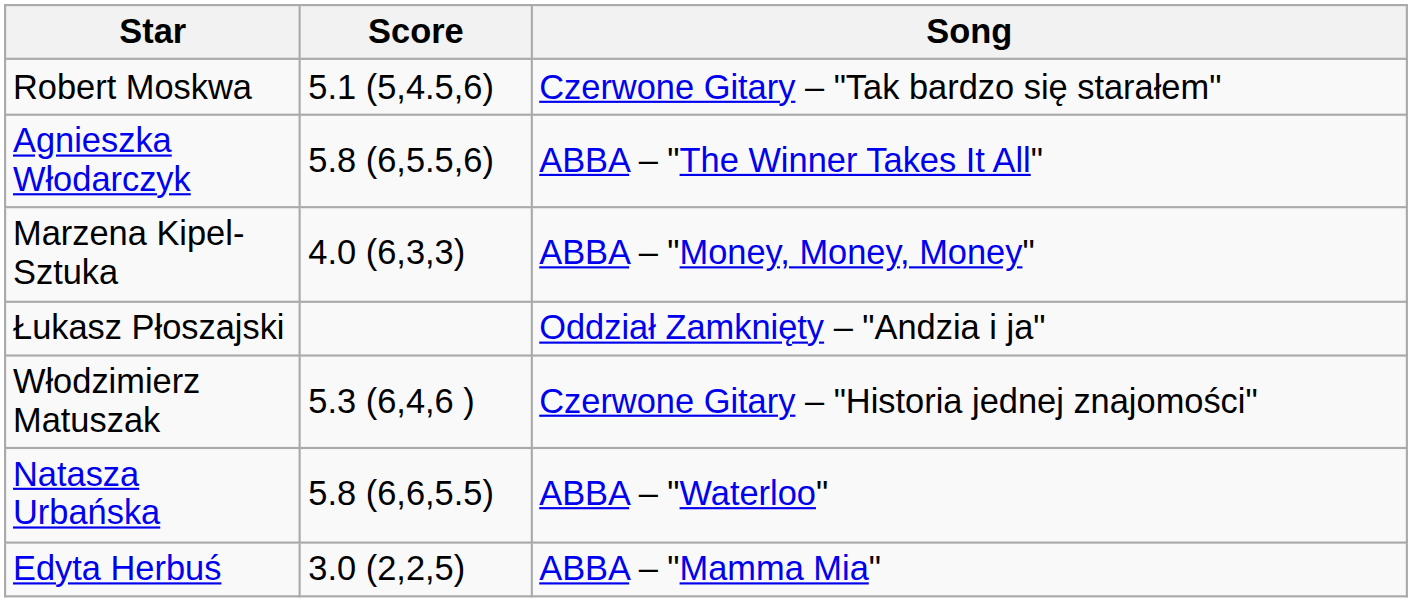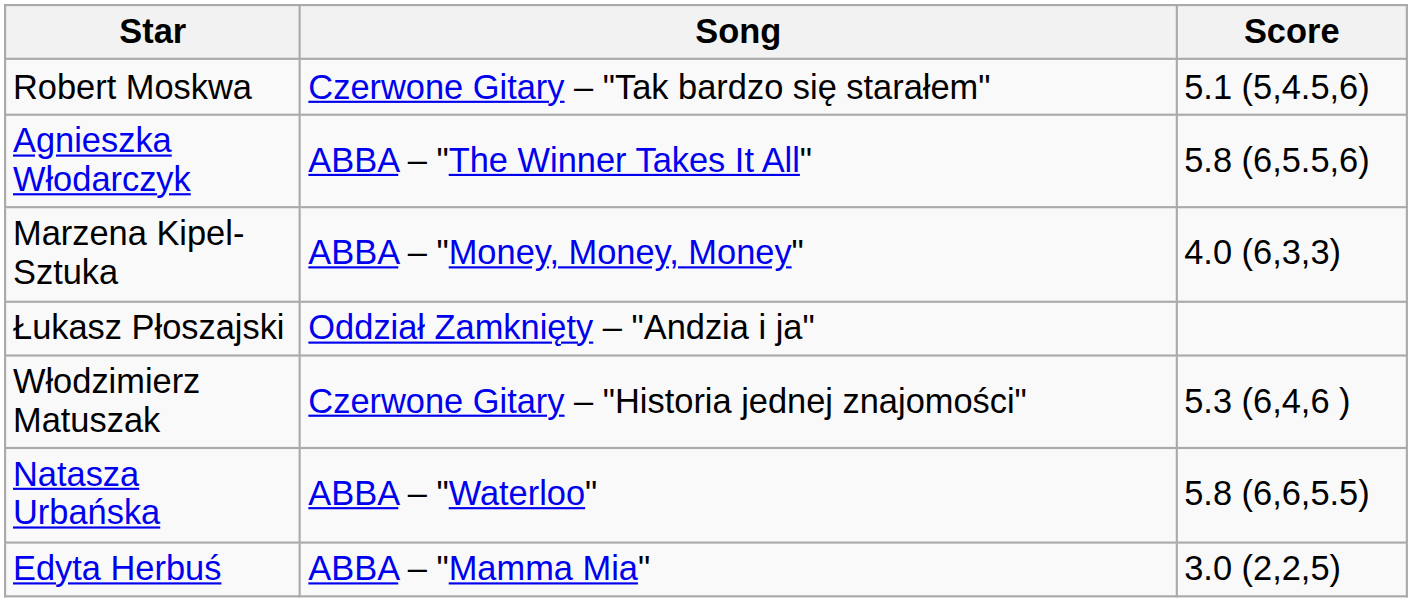 <table class="wikitable">
 <tr>
 <th style="width:130px;">Star</th>
+<th style="width:400px;">Song</th>
 <th style="width:100px;">Score</th>
-<th style="width:400px;">Song</th>
 </tr>
 <tr>
 <td>Robert Moskwa</td>
+<td><a href='#'>Czerwone Gitary</a> – "Tak bardzo się starałem"</td>
 <td>5.1 (5,4.5,6)</td>
-<td><a href='#'>Czerwone Gitary</a> – "Tak bardzo się starałem"</td>
 </tr>
 <tr>
 <td><a href='#'>Agnieszka Włodarczyk</a></td>
+<td><a href='#'>ABBA</a> – "<a href='#'>The Winner Takes It All</a>"</td>
 <td>5.8 (6,5.5,6)</td>
-<td><a href='#'>ABBA</a> – "<a href='#'>The Winner Takes It All</a>"</td>
 </tr>
 <tr>
 <td>Marzena Kipel-Sztuka</td>
+<td><a href='#'>ABBA</a> – "<a href='#'>Money, Money, Money</a>"</td>
 <td>4.0 (6,3,3)</td>
-<td><a href='#'>ABBA</a> – "<a href='#'>Money, Money, Money</a>"</td>
 </tr>
 <tr>
 <td>Łukasz Płoszajski</td>
+<td><a href='#'>Oddział Zamknięty</a> – "Andzia i ja"</td>
 <td></td>
-<td><a href='#'>Oddział Zamknięty</a> – "Andzia i ja"</td>
 </tr>
 <tr>
 <td>Włodzimierz Matuszak</td>
+<td><a href='#'>Czerwone Gitary</a> – "Historia jednej znajomości"</td>
 <td>5.3 (6,4,6 )</td>
-<td><a href='#'>Czerwone Gitary</a> – "Historia jednej znajomości"</td>
 </tr>
 <tr>
 <td><a href='#'>Natasza Urbańska</a></td>
+<td><a href='#'>ABBA</a> – "<a href='#'>Waterloo</a>"</td>
 <td>5.8 (6,6,5.5)</td>
-<td><a href='#'>ABBA</a> – "<a href='#'>Waterloo</a>"</td>
 </tr>
 <tr>
 <td><a href='#'>Edyta Herbuś</a></td>
+<td><a href='#'>ABBA</a> – "<a href='#'>Mamma Mia</a>"</td>
 <td>3.0 (2,2,5)</td>
-<td><a href='#'>ABBA</a> – "<a href='#'>Mamma Mia</a>"</td>
 </tr>
 </table>
